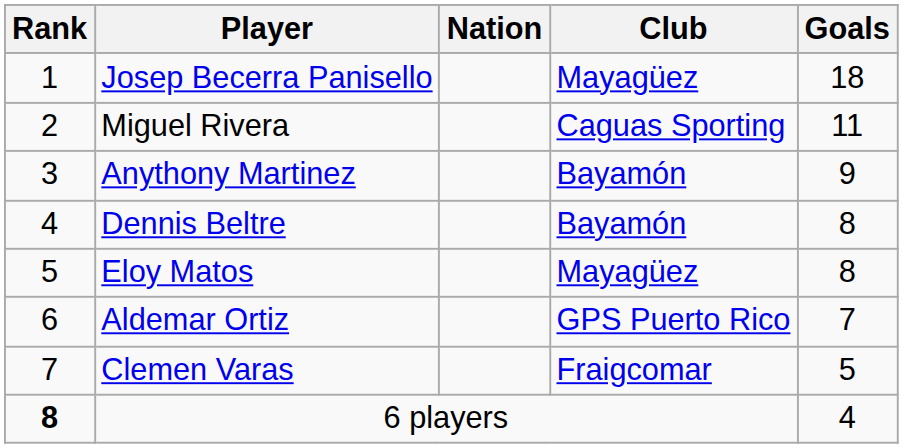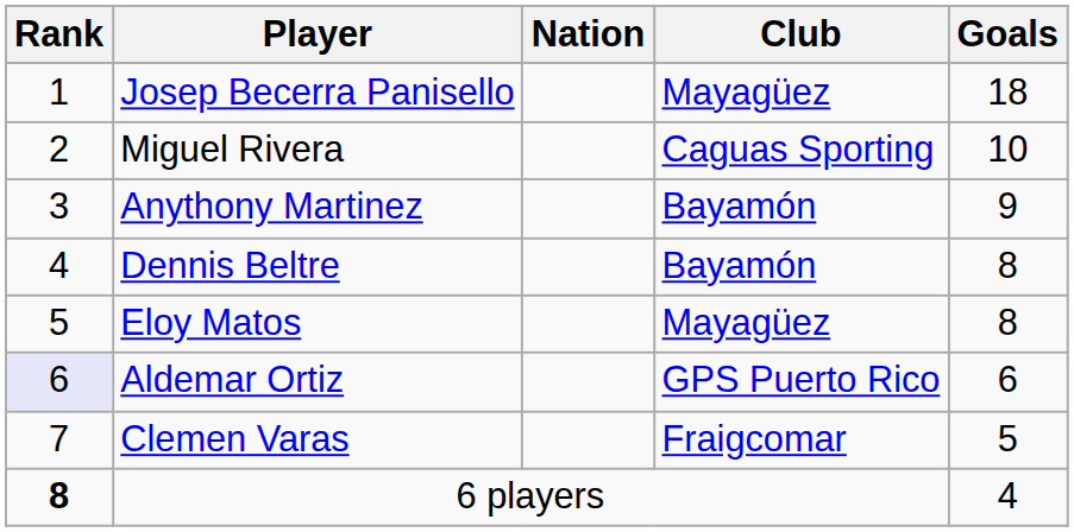 <table class="wikitable">
 <tr>
 <th>Rank</th>
 <th>Player</th>
 <th>Nation</th>
 <th>Club</th>
 <th>Goals</th>
 </tr>
 <tr>
 <td align="center">1</td>
 <td><a href='#'>Josep Becerra Panisello</a></td>
 <td></td>
 <td><a href='#'>Mayagüez</a></td>
 <td align="center">18</td>
 </tr>
 <tr>
 <td align="center">2</td>
 <td>Miguel Rivera</td>
 <td></td>
 <td><a href='#'>Caguas Sporting</a></td>
-<td align="center">11</td>
+<td align="center">10</td>
 </tr>
 <tr>
 <td align="center">3</td>
 <td><a href='#'>Anythony Martinez</a></td>
 <td></td>
 <td><a href='#'>Bayamón</a></td>
 <td align="center">9</td>
 </tr>
 <tr>
 <td align="center">4</td>
 <td><a href='#'>Dennis Beltre</a></td>
 <td></td>
 <td><a href='#'>Bayamón</a></td>
 <td align="center">8</td>
 </tr>
 <tr>
 <td align="center">5</td>
 <td><a href='#'>Eloy Matos</a></td>
 <td></td>
 <td><a href='#'>Mayagüez</a></td>
 <td align="center">8</td>
 </tr>
 <tr>
-<td align="center">6</td>
+<td align="center" style="background: lavender;">6</td>
 <td><a href='#'>Aldemar Ortiz</a></td>
 <td></td>
 <td><a href='#'>GPS Puerto Rico</a></td>
-<td align="center">7</td>
+<td align="center">6</td>
 </tr>
 <tr>
 <td align="center">7</td>
 <td><a href='#'>Clemen Varas</a></td>
 <td></td>
 <td><a href='#'>Fraigcomar</a></td>
 <td align="center">5</td>
 </tr>
 <tr>
 <td align="center"><strong>8</strong></td>
 <td colspan="3" align="center">6 players</td>
 <td align="center">4</td>
 </tr>
 </table>
